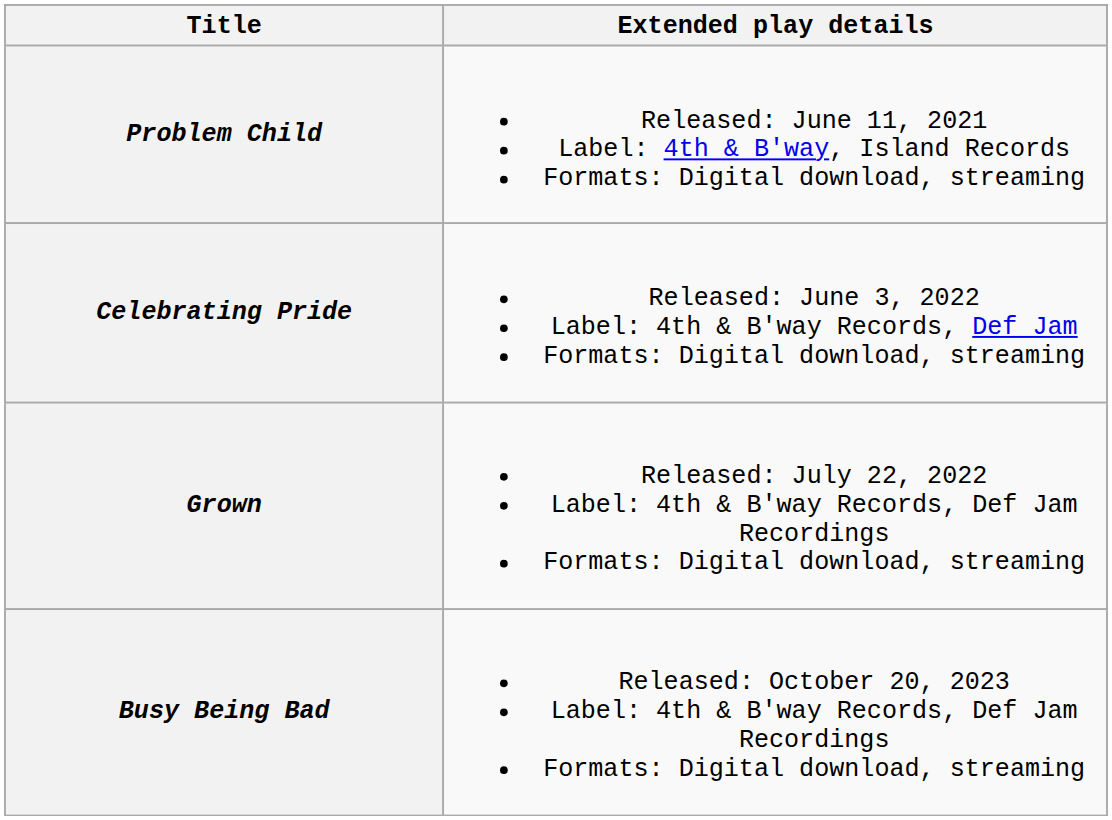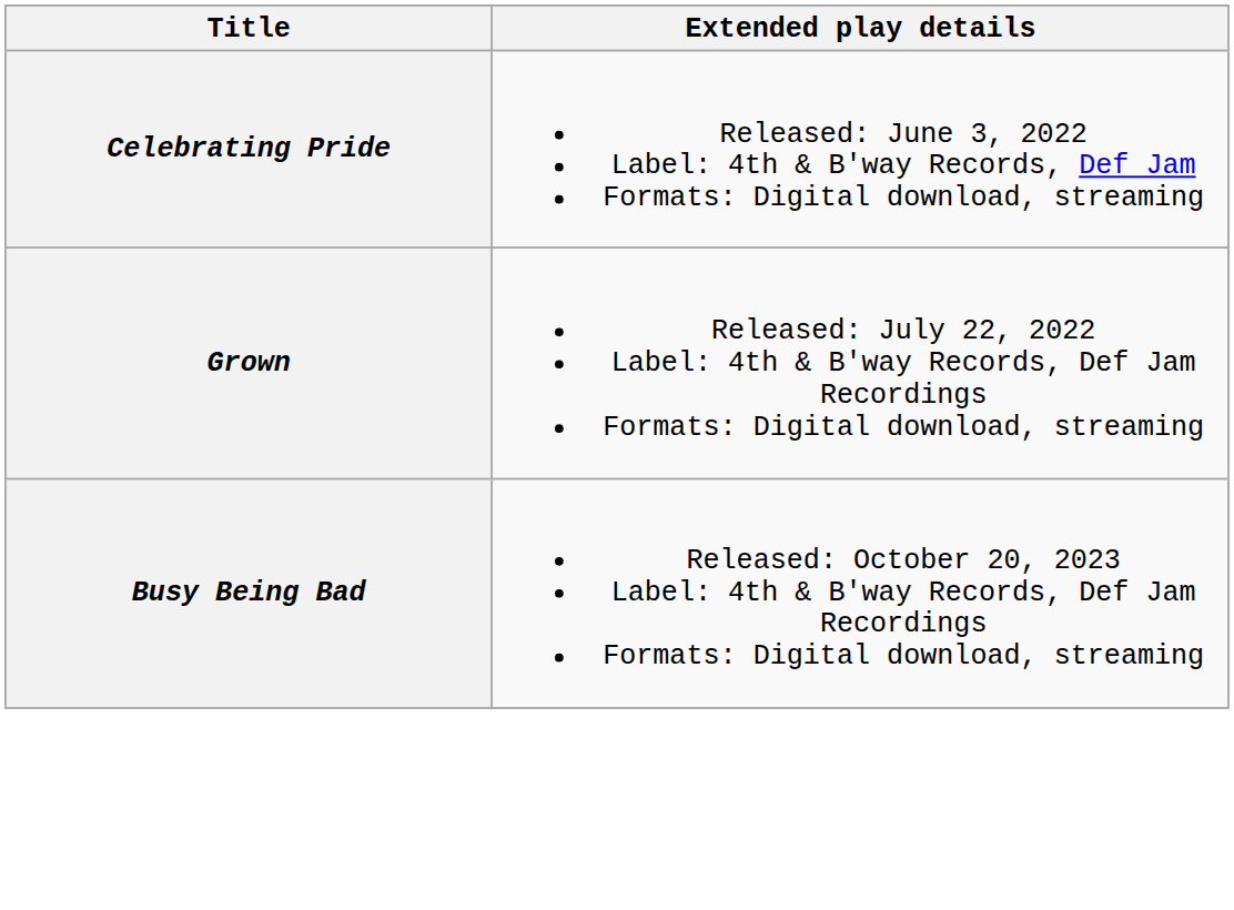 <table class="wikitable plainrowheaders" style="text-align:center;">
 <tr>
 <th scope="col" style="width:17em;">Title</th>
 <th scope="col" style="width:26em;">Extended play details</th>
-</tr>
-<tr>
-<th scope="row"><em>Problem Child</em></th>
-<td><br><ul><li>Released: June 11, 2021</li><li>Label: <a href='#'>4th & B'way</a>, Island Records</li><li>Formats: Digital download, streaming</li></ul></td>
 </tr>
 <tr>
 <th scope="row"><em>Celebrating Pride</em></th>
 <td><br><ul><li>Released: June 3, 2022</li><li>Label: 4th & B'way Records, <a href='#'>Def Jam</a></li><li>Formats: Digital download, streaming</li></ul></td>
 </tr>
 <tr>
 <th scope="row"><em>Grown</em></th>
 <td><br><ul><li>Released: July 22, 2022</li><li>Label: 4th & B'way Records, Def Jam Recordings</li><li>Formats: Digital download, streaming</li></ul></td>
 </tr>
 <tr>
 <th scope="row"><em>Busy Being Bad</em></th>
 <td><br><ul><li>Released: October 20, 2023</li><li>Label: 4th & B'way Records, Def Jam Recordings</li><li>Formats: Digital download, streaming</li></ul></td>
 </tr>
 </table>
